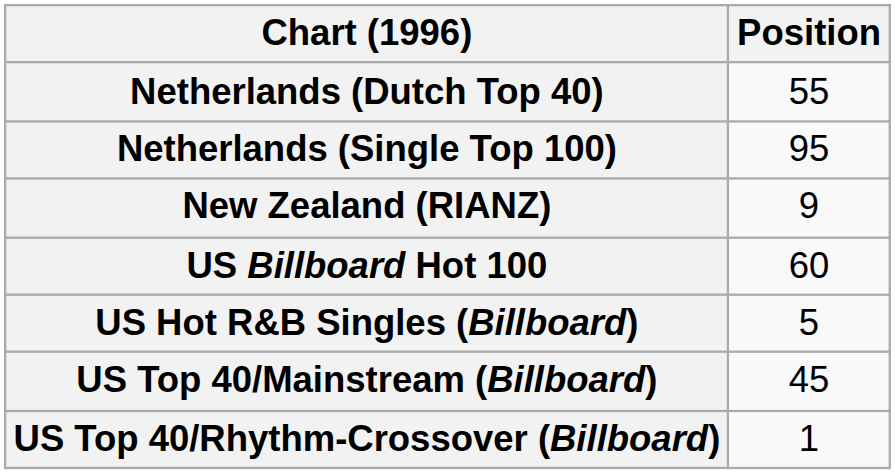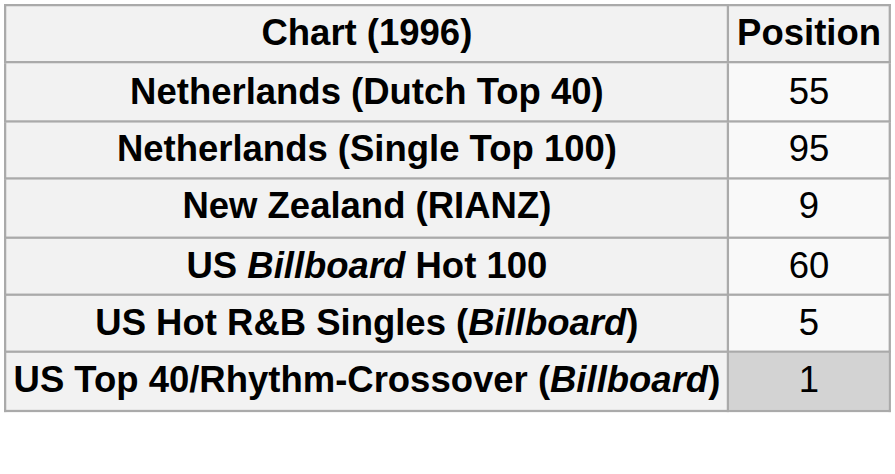 <table class="wikitable sortable plainrowheaders" style="text-align:center">
 <tr>
 <th>Chart (1996)</th>
 <th>Position</th>
 </tr>
 <tr>
 <th scope="row">Netherlands (Dutch Top 40)</th>
 <td>55</td>
 </tr>
 <tr>
 <th scope="row">Netherlands (Single Top 100)</th>
 <td>95</td>
 </tr>
 <tr>
 <th scope="row">New Zealand (RIANZ)</th>
 <td>9</td>
 </tr>
 <tr>
 <th scope="row">US <em>Billboard</em> Hot 100</th>
 <td>60</td>
 </tr>
 <tr>
 <th scope="row">US Hot R&B Singles (<em>Billboard</em>)</th>
 <td>5</td>
 </tr>
 <tr>
-<th scope="row">US Top 40/Mainstream (<em>Billboard</em>)</th>
-<td>45</td>
-</tr>
-<tr>
 <th scope="row">US Top 40/Rhythm-Crossover (<em>Billboard</em>)</th>
-<td>1</td>
+<td style="background: lightgrey;">1</td>
 </tr>
 </table>
